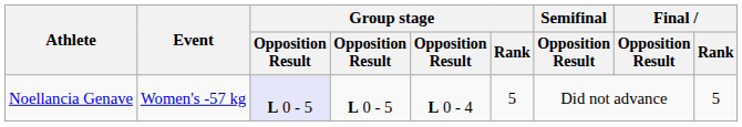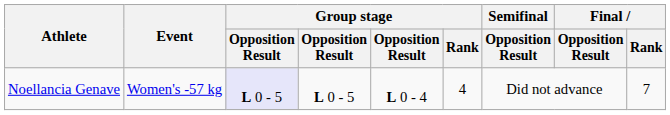 <table class="wikitable" style="font-size:90%;">
 <tr>
 <th rowspan=2>Athlete</th>
 <th rowspan=2>Event</th>
 <th colspan=4>Group stage</th>
 <th>Semifinal</th>
 <th colspan=2>Final / </th>
 </tr>
 <tr style="font-size: 95%">
 <th>Opposition<br>Result</th>
 <th>Opposition<br>Result</th>
 <th>Opposition<br>Result</th>
 <th>Rank</th>
 <th>Opposition<br>Result</th>
 <th>Opposition<br>Result</th>
 <th>Rank</th>
 </tr>
 <tr align=center>
 <td align=left><a href='#'>Noellancia Genave</a></td>
 <td align=left><a href='#'>Women's -57 kg</a></td>
 <td style="background: lavender;"><br><strong>L</strong> 0 - 5</td>
 <td><br><strong>L</strong> 0 - 5</td>
 <td><br><strong>L</strong> 0 - 4</td>
-<td>5</td>
+<td>4</td>
 <td colspan=2>Did not advance</td>
-<td>5</td>
+<td>7</td>
 </tr>
 </table>
